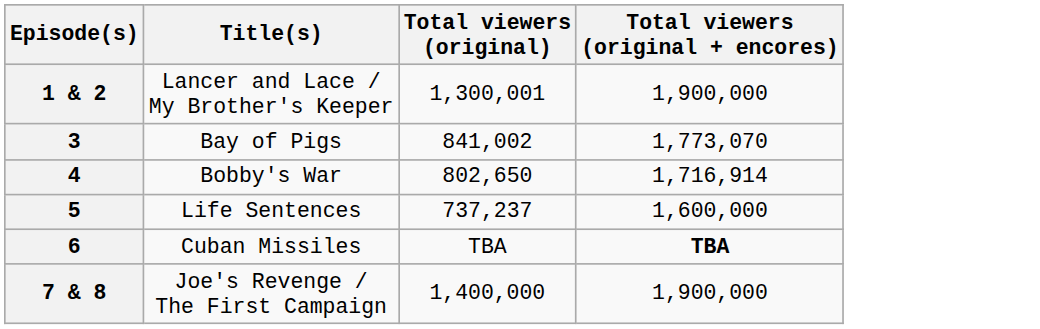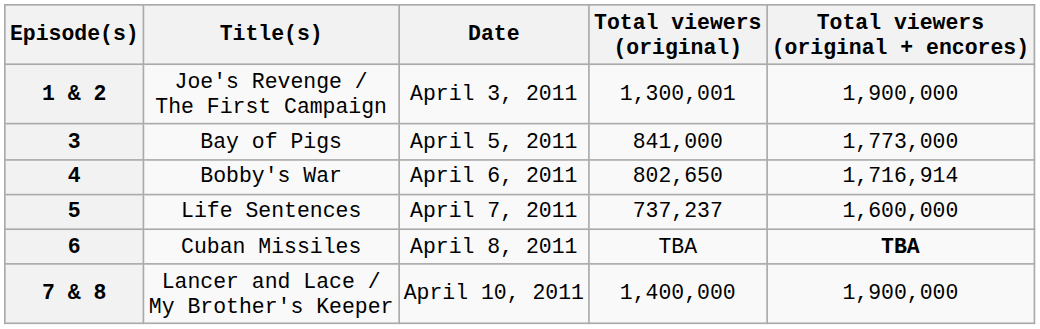 <table class="wikitable">
 <tr style="background:#e0e0e0;">
 <th>Episode(s)</th>
 <th>Title(s)</th>
+<th>Date</th>
 <th>Total viewers <br> (original)</th>
 <th>Total viewers <br> (original + encores)</th>
 </tr>
 <tr style="background:#f9f9f9;">
 <th>1 & 2</th>
-<td style="background:#F9F9F9;text-align:center">Lancer and Lace /<br>My Brother's Keeper</td>
+<td style="background:#F9F9F9;text-align:center">Joe's Revenge /<br>The First Campaign</td>
+<td style="text-align:center">April 3, 2011</td>
 <td style="text-align:center">1,300,001</td>
 <td style="text-align:center">1,900,000</td>
 </tr>
 <tr style="background:#f9f9f9;">
 <th>3</th>
 <td style="background:#F9F9F9;text-align:center">Bay of Pigs</td>
-<td style="text-align:center">841,002</td>
-<td style="text-align:center">1,773,070</td>
+<td style="text-align:center">April 5, 2011</td>
+<td style="text-align:center">841,000</td>
+<td style="text-align:center">1,773,000</td>
 </tr>
 <tr style="background:#f9f9f9;">
 <th>4</th>
 <td style="background:#F9F9F9;text-align:center">Bobby's War</td>
+<td style="text-align:center">April 6, 2011</td>
 <td style="text-align:center">802,650</td>
 <td style="text-align:center">1,716,914</td>
 </tr>
 <tr style="background:#f9f9f9;">
 <th>5</th>
 <td style="background:#F9F9F9;text-align:center">Life Sentences</td>
+<td style="text-align:center">April 7, 2011</td>
 <td style="text-align:center">737,237</td>
 <td style="text-align:center">1,600,000</td>
 </tr>
 <tr style="background:#f9f9f9;">
 <th>6</th>
 <td style="background:#F9F9F9;text-align:center">Cuban Missiles</td>
+<td style="text-align:center">April 8, 2011</td>
 <td style="text-align:center">TBA</td>
 <td style="text-align:center"><strong>TBA</strong></td>
 </tr>
 <tr style="background:#f9f9f9;">
 <th>7 & 8</th>
-<td style="background:#F9F9F9;text-align:center">Joe's Revenge /<br>The First Campaign</td>
+<td style="background:#F9F9F9;text-align:center">Lancer and Lace /<br>My Brother's Keeper</td>
+<td style="text-align:center">April 10, 2011</td>
 <td style="text-align:center">1,400,000</td>
 <td style="text-align:center">1,900,000</td>
 </tr>
 </table>
